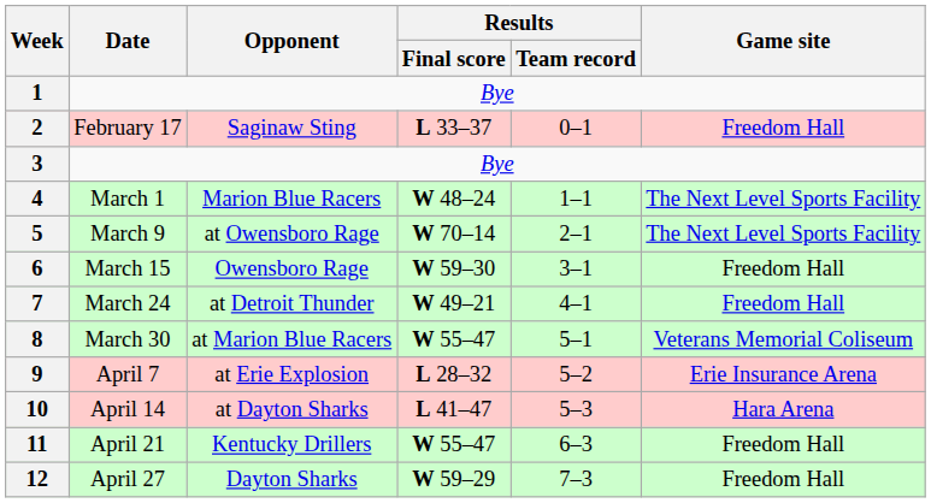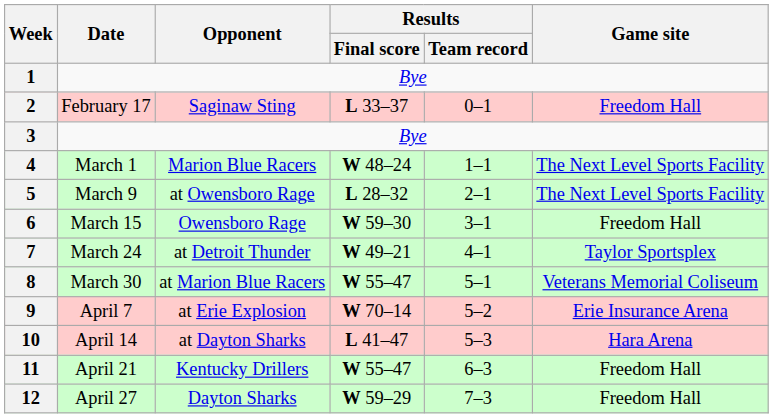 <table class="wikitable" style="text-align:center">
 <tr>
 <th rowspan="2">Week</th>
 <th rowspan="2">Date</th>
 <th rowspan="2">Opponent</th>
 <th colspan="2">Results</th>
 <th rowspan="2">Game site</th>
 </tr>
 <tr>
 <th>Final score</th>
 <th>Team record</th>
 </tr>
 <tr>
 <th>1</th>
 <td colspan="8"><em><a href='#'>Bye</a></em></td>
 </tr>
 <tr style="background:#fcc">
 <th>2</th>
 <td>February 17</td>
 <td><a href='#'>Saginaw Sting</a></td>
 <td><strong>L</strong> 33–37</td>
 <td>0–1</td>
 <td><a href='#'>Freedom Hall</a></td>
 </tr>
 <tr>
 <th>3</th>
 <td colspan="8"><em><a href='#'>Bye</a></em></td>
 </tr>
 <tr style="background:#cfc">
 <th>4</th>
 <td>March 1</td>
 <td><a href='#'>Marion Blue Racers</a></td>
 <td><strong>W</strong> 48–24</td>
 <td>1–1</td>
 <td><a href='#'>The Next Level Sports Facility</a></td>
 </tr>
 <tr style="background:#cfc">
 <th>5</th>
 <td>March 9</td>
 <td>at <a href='#'>Owensboro Rage</a></td>
-<td><strong>W</strong> 70–14</td>
+<td><strong>L</strong> 28–32</td>
 <td>2–1</td>
 <td><a href='#'>The Next Level Sports Facility</a></td>
 </tr>
 <tr style="background:#cfc">
 <th>6</th>
 <td>March 15</td>
 <td><a href='#'>Owensboro Rage</a></td>
 <td><strong>W</strong> 59–30</td>
 <td>3–1</td>
 <td>Freedom Hall</td>
 </tr>
 <tr style="background:#cfc">
 <th>7</th>
 <td>March 24</td>
 <td>at <a href='#'>Detroit Thunder</a></td>
 <td><strong>W</strong> 49–21</td>
 <td>4–1</td>
-<td><a href='#'>Freedom Hall</a></td>
+<td><a href='#'>Taylor Sportsplex</a></td>
 </tr>
 <tr style="background:#cfc">
 <th>8</th>
 <td>March 30</td>
 <td>at <a href='#'>Marion Blue Racers</a></td>
 <td><strong>W</strong> 55–47</td>
 <td>5–1</td>
 <td><a href='#'>Veterans Memorial Coliseum</a></td>
 </tr>
 <tr style="background:#fcc">
 <th>9</th>
 <td>April 7</td>
 <td>at <a href='#'>Erie Explosion</a></td>
-<td><strong>L</strong> 28–32</td>
+<td><strong>W</strong> 70–14</td>
 <td>5–2</td>
 <td><a href='#'>Erie Insurance Arena</a></td>
 </tr>
 <tr style="background:#fcc">
 <th>10</th>
 <td>April 14</td>
 <td>at <a href='#'>Dayton Sharks</a></td>
 <td><strong>L</strong> 41–47</td>
 <td>5–3</td>
 <td><a href='#'>Hara Arena</a></td>
 </tr>
 <tr style="background:#cfc">
 <th>11</th>
 <td>April 21</td>
 <td><a href='#'>Kentucky Drillers</a></td>
 <td><strong>W</strong> 55–47</td>
 <td>6–3</td>
 <td>Freedom Hall</td>
 </tr>
 <tr style="background:#cfc">
 <th>12</th>
 <td>April 27</td>
 <td><a href='#'>Dayton Sharks</a></td>
 <td><strong>W</strong> 59–29</td>
 <td>7–3</td>
 <td>Freedom Hall</td>
 </tr>
 </table>
